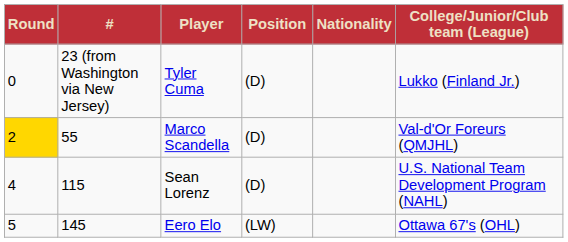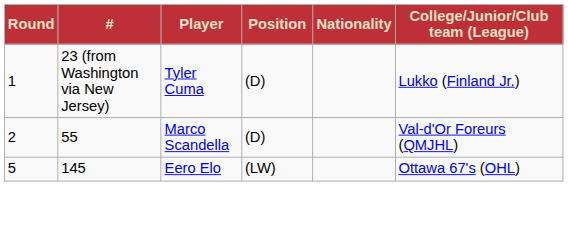 <table class="wikitable">
 <tr>
 <th style="background: #bf2f38; color:#eee1c5" width="3.0%">Round</th>
 <th style="background: #bf2f38; color:#eee1c5" width="22.0%">#</th>
 <th style="background: #bf2f38; color:#eee1c5" width="16.0%">Player</th>
 <th style="background: #bf2f38; color:#eee1c5" width="14.0%">Position</th>
 <th style="background: #bf2f38; color:#eee1c5" width="11.0%">Nationality</th>
 <th style="background: #bf2f38; color:#eee1c5" width="100.0%">College/Junior/Club team (League)</th>
 </tr>
 <tr>
-<td>0</td>
+<td>1</td>
 <td>23 (from Washington via New Jersey)</td>
 <td><a href='#'>Tyler Cuma</a></td>
 <td>(D)</td>
 <td></td>
 <td><a href='#'>Lukko</a> (<a href='#'>Finland Jr.</a>)</td>
 </tr>
 <tr>
-<td style="background: gold;">2</td>
+<td>2</td>
 <td>55</td>
 <td><a href='#'>Marco Scandella</a></td>
 <td>(D)</td>
 <td></td>
 <td><a href='#'>Val-d'Or Foreurs</a> (<a href='#'>QMJHL</a>)</td>
-</tr>
-<tr>
-<td>4</td>
-<td>115</td>
-<td>Sean Lorenz</td>
-<td>(D)</td>
-<td></td>
-<td><a href='#'>U.S. National Team Development Program</a> (<a href='#'>NAHL</a>)</td>
 </tr>
 <tr>
 <td>5</td>
 <td>145</td>
 <td><a href='#'>Eero Elo</a></td>
 <td>(LW)</td>
 <td></td>
 <td><a href='#'>Ottawa 67's</a> (<a href='#'>OHL</a>)</td>
 </tr>
 </table>
